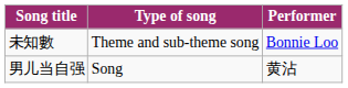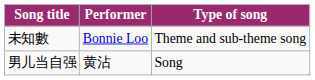 <table class="wikitable" align=center>
 <tr>
 <th style="background:#9A296D; color:white">Song title</th>
+<th style="background:#9A296D; color:white">Performer</th>
 <th style="background:#9A296D; color:white">Type of song</th>
-<th style="background:#9A296D; color:white">Performer</th>
 </tr>
 <tr>
 <td>未知數</td>
+<td><a href='#'>Bonnie Loo</a></td>
 <td>Theme and sub-theme song</td>
-<td><a href='#'>Bonnie Loo</a></td>
 </tr>
 <tr>
 <td>男儿当自强</td>
+<td>黄沾</td>
 <td>Song</td>
-<td>黄沾</td>
 </tr>
 </table>
